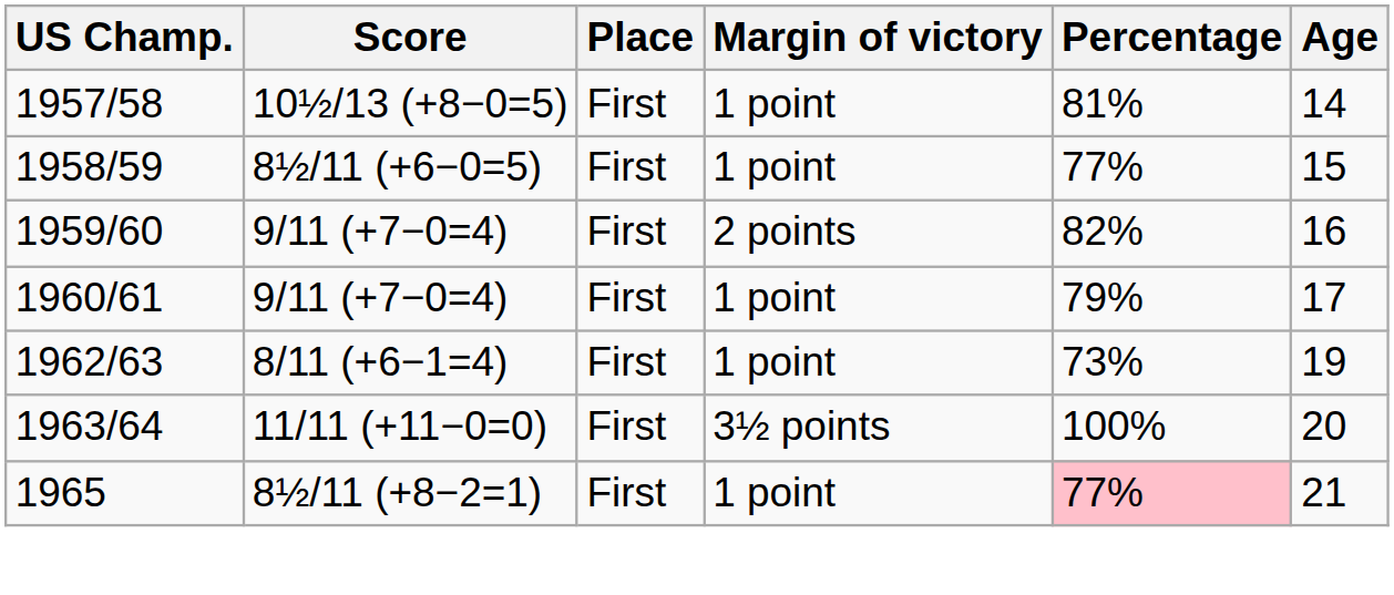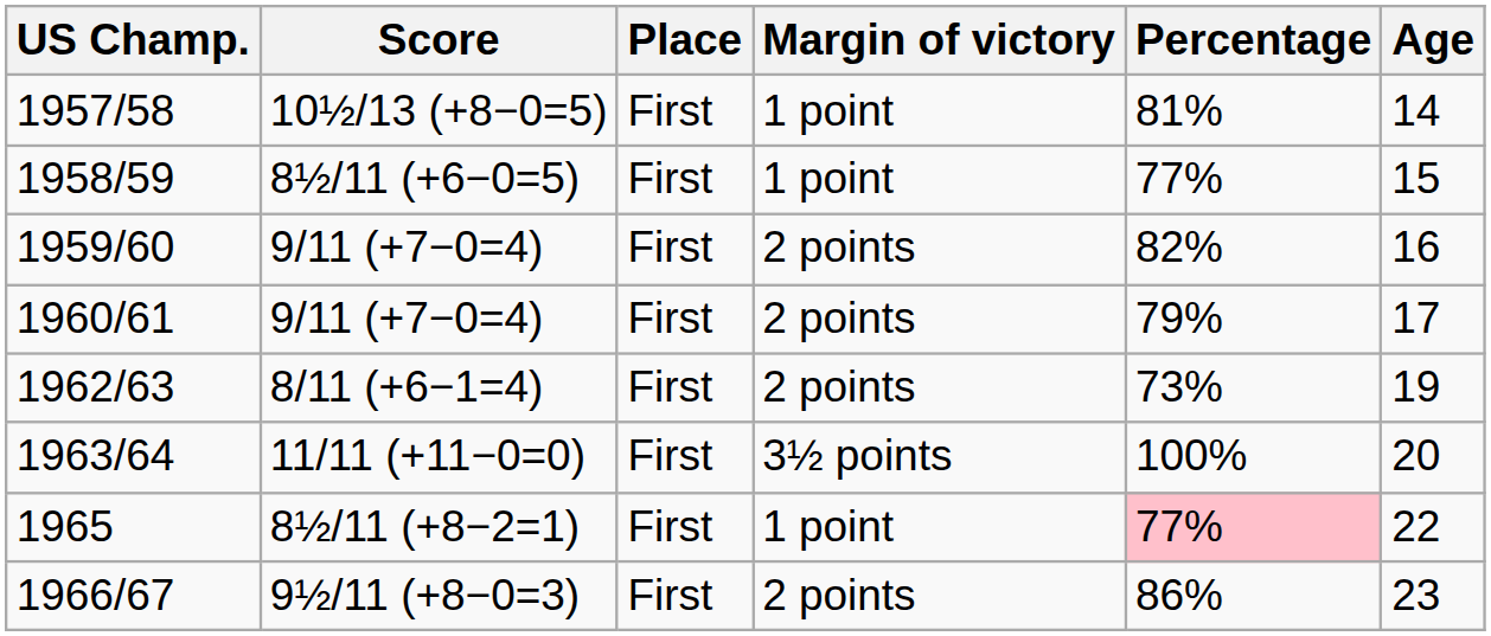 <table class="wikitable" style="text-align: left">
 <tr>
 <th>US Champ.</th>
 <th>Score</th>
 <th>Place</th>
 <th>Margin of victory</th>
 <th>Percentage</th>
 <th>Age</th>
 </tr>
 <tr>
 <td>1957/58</td>
 <td>10½/13 (+8−0=5)</td>
 <td>First</td>
 <td>1 point</td>
 <td>81%</td>
 <td>14</td>
 </tr>
 <tr>
 <td>1958/59</td>
 <td>8½/11 (+6−0=5)</td>
 <td>First</td>
 <td>1 point</td>
 <td>77%</td>
 <td>15</td>
 </tr>
 <tr>
 <td>1959/60</td>
 <td>9/11 (+7−0=4)</td>
 <td>First</td>
 <td>2 points</td>
 <td>82%</td>
 <td>16</td>
 </tr>
 <tr>
 <td>1960/61</td>
 <td>9/11 (+7−0=4)</td>
 <td>First</td>
-<td>1 point</td>
+<td>2 points</td>
 <td>79%</td>
 <td>17</td>
 </tr>
 <tr>
 <td>1962/63</td>
 <td>8/11 (+6−1=4)</td>
 <td>First</td>
-<td>1 point</td>
+<td>2 points</td>
 <td>73%</td>
 <td>19</td>
 </tr>
 <tr>
 <td>1963/64</td>
 <td>11/11 (+11−0=0)</td>
 <td>First</td>
 <td>3½ points</td>
 <td>100%</td>
 <td>20</td>
 </tr>
 <tr>
 <td>1965</td>
 <td>8½/11 (+8−2=1)</td>
 <td>First</td>
 <td>1 point</td>
 <td style="background: pink;">77%</td>
-<td>21</td>
+<td>22</td>
+</tr>
+<tr>
+<td>1966/67</td>
+<td>9½/11 (+8−0=3)</td>
+<td>First</td>
+<td>2 points</td>
+<td>86%</td>
+<td>23</td>
 </tr>
 </table>
